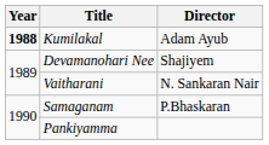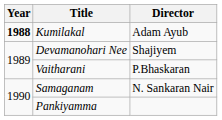 <table class="wikitable sortable">
 <tr>
 <th scope="col">Year</th>
 <th scope="col">Title</th>
 <th scope="col">Director</th>
 </tr>
 <tr>
 <td><strong>1988</strong></td>
 <td><em>Kumilakal</em></td>
 <td>Adam Ayub</td>
 </tr>
 <tr>
 <td rowspan="2">1989</td>
 <td><em>Devamanohari Nee</em></td>
 <td>Shajiyem</td>
 </tr>
 <tr>
 <td><em>Vaitharani</em></td>
-<td>N. Sankaran Nair</td>
+<td>P.Bhaskaran</td>
 </tr>
 <tr>
 <td rowspan="2">1990</td>
 <td><em>Samaganam</em></td>
-<td>P.Bhaskaran</td>
+<td>N. Sankaran Nair</td>
 </tr>
 <tr>
 <td><em>Pankiyamma</em></td>
 <td></td>
 </tr>
 </table>
